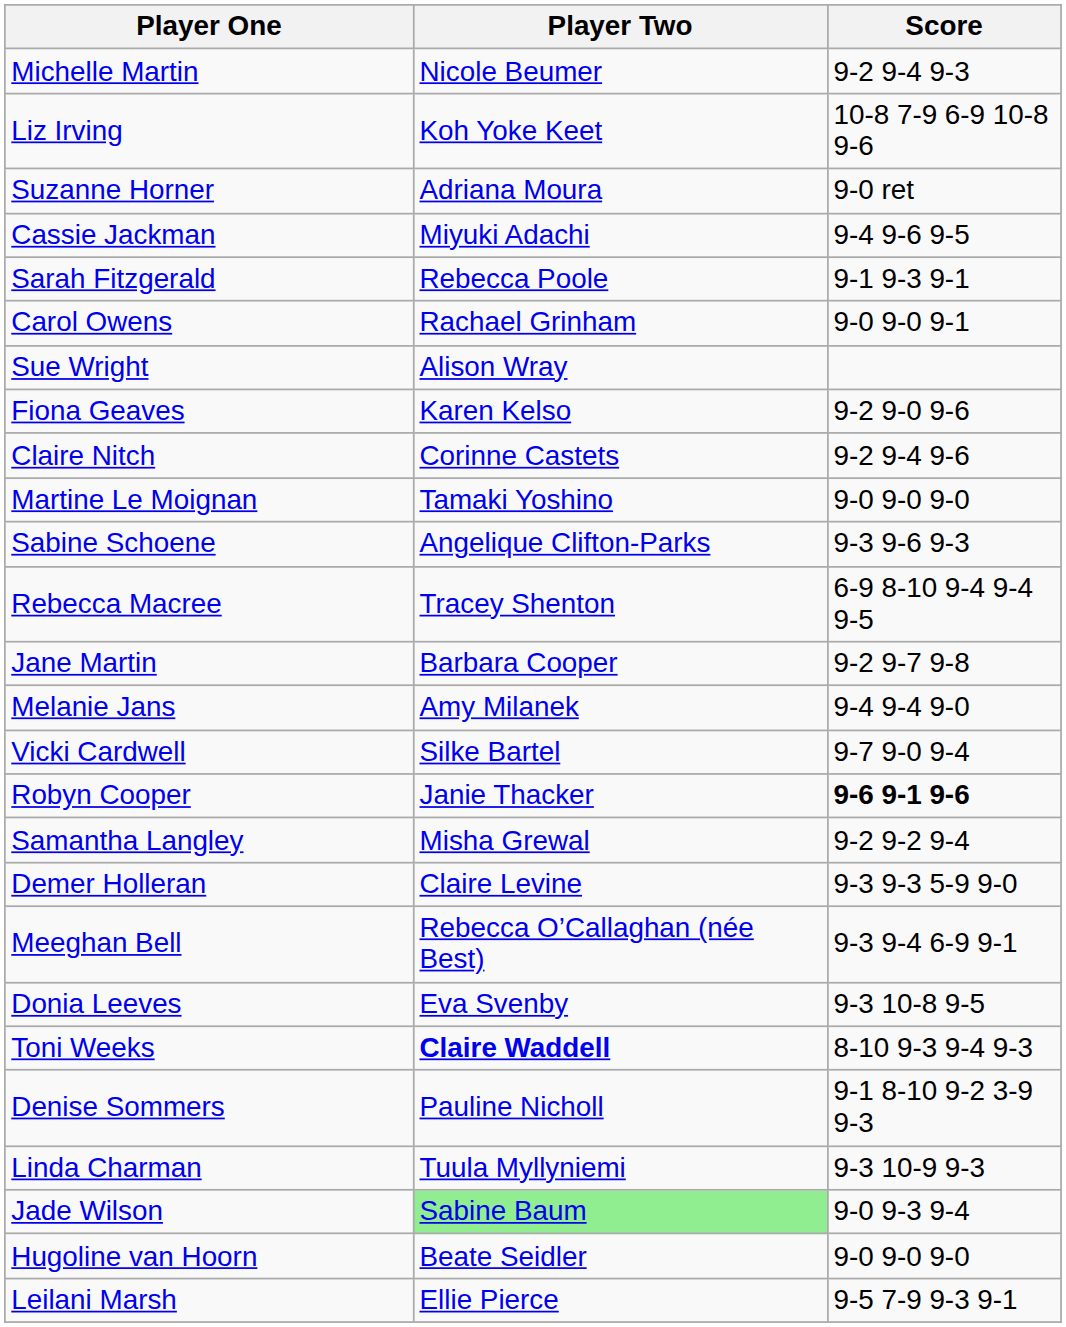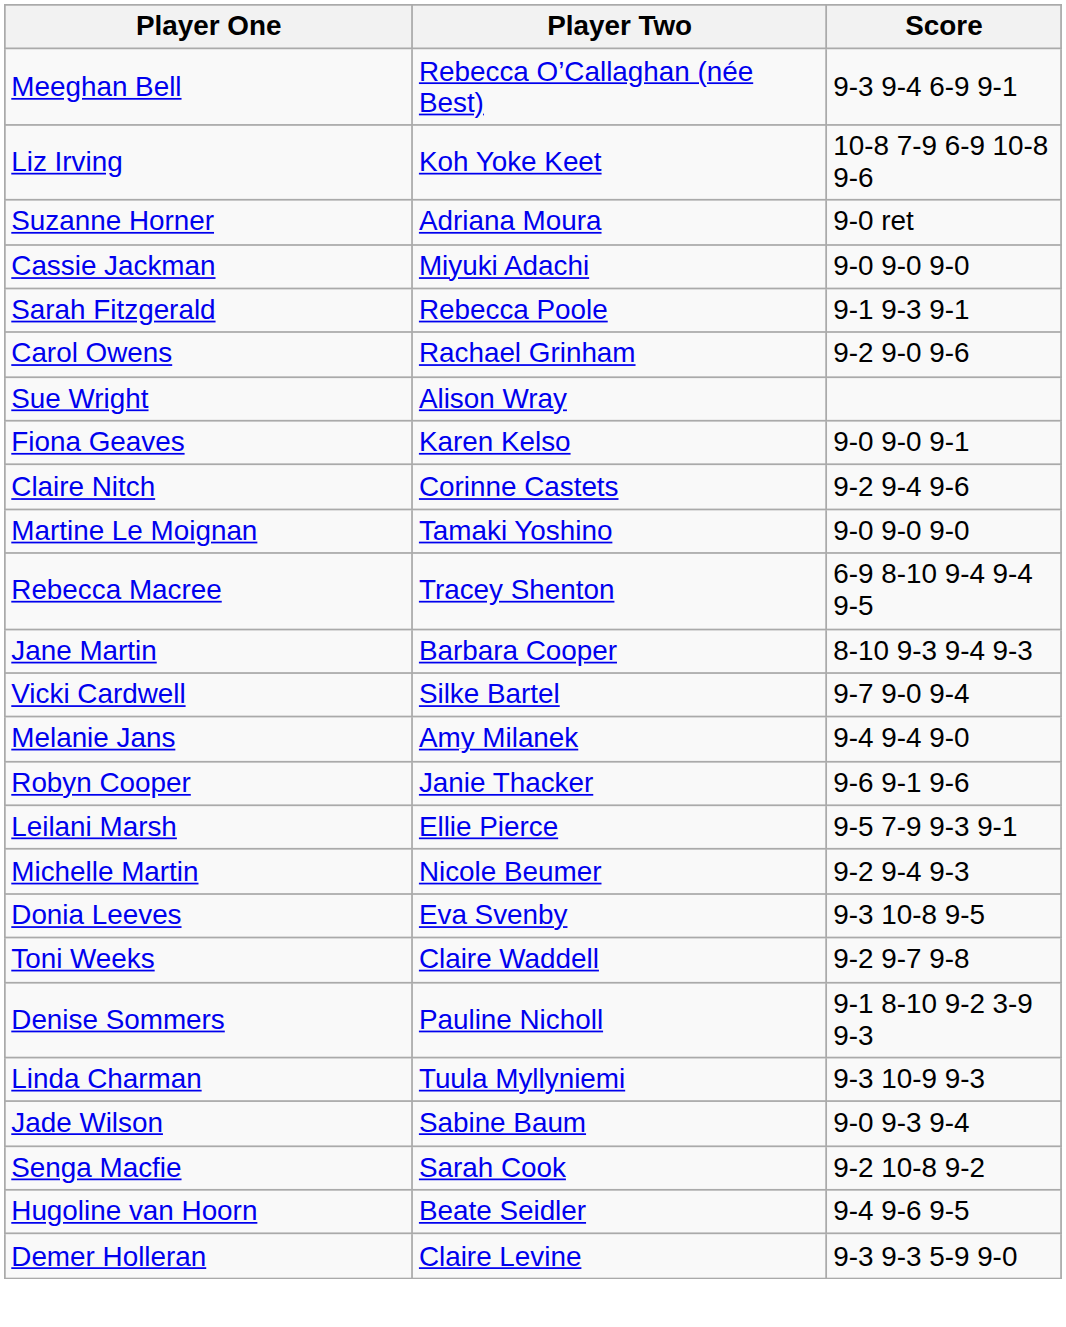 <table class="wikitable">
 <tr>
 <th width=270>Player One</th>
 <th width=270>Player Two</th>
 <th width=150>Score</th>
 </tr>
 <tr>
-<td> <a href='#'>Michelle Martin</a></td>
-<td> <a href='#'>Nicole Beumer</a></td>
-<td>9-2 9-4 9-3</td>
+<td> <a href='#'>Meeghan Bell</a></td>
+<td> <a href='#'>Rebecca O’Callaghan (née Best)</a></td>
+<td>9-3 9-4 6-9 9-1</td>
 </tr>
 <tr>
 <td> <a href='#'>Liz Irving</a></td>
 <td> <a href='#'>Koh Yoke Keet</a></td>
 <td>10-8 7-9 6-9 10-8 9-6</td>
 </tr>
 <tr>
 <td> <a href='#'>Suzanne Horner</a></td>
 <td> <a href='#'>Adriana Moura</a></td>
 <td>9-0 ret</td>
 </tr>
 <tr>
 <td> <a href='#'>Cassie Jackman</a></td>
 <td> <a href='#'>Miyuki Adachi</a></td>
-<td>9-4 9-6 9-5</td>
+<td>9-0 9-0 9-0</td>
 </tr>
 <tr>
 <td> <a href='#'>Sarah Fitzgerald</a></td>
 <td> <a href='#'>Rebecca Poole</a></td>
 <td>9-1 9-3 9-1</td>
 </tr>
 <tr>
 <td> <a href='#'>Carol Owens</a></td>
 <td> <a href='#'>Rachael Grinham</a></td>
-<td>9-0 9-0 9-1</td>
+<td>9-2 9-0 9-6</td>
 </tr>
 <tr>
 <td> <a href='#'>Sue Wright</a></td>
 <td> <a href='#'>Alison Wray</a></td>
 <td></td>
 </tr>
 <tr>
 <td> <a href='#'>Fiona Geaves</a></td>
 <td> <a href='#'>Karen Kelso</a></td>
-<td>9-2 9-0 9-6</td>
+<td>9-0 9-0 9-1</td>
 </tr>
 <tr>
 <td> <a href='#'>Claire Nitch</a></td>
 <td> <a href='#'>Corinne Castets</a></td>
 <td>9-2 9-4 9-6</td>
 </tr>
 <tr>
 <td> <a href='#'>Martine Le Moignan</a></td>
 <td> <a href='#'>Tamaki Yoshino</a></td>
 <td>9-0 9-0 9-0</td>
 </tr>
 <tr>
-<td> <a href='#'>Sabine Schoene</a></td>
-<td> <a href='#'>Angelique Clifton-Parks</a></td>
-<td>9-3 9-6 9-3</td>
-</tr>
-<tr>
 <td> <a href='#'>Rebecca Macree</a></td>
 <td> <a href='#'>Tracey Shenton</a></td>
 <td>6-9 8-10 9-4 9-4 9-5</td>
 </tr>
 <tr>
 <td> <a href='#'>Jane Martin</a></td>
 <td> <a href='#'>Barbara Cooper</a></td>
-<td>9-2 9-7 9-8</td>
+<td>8-10 9-3 9-4 9-3</td>
+</tr>
+<tr>
+<td> <a href='#'>Vicki Cardwell</a></td>
+<td> <a href='#'>Silke Bartel</a></td>
+<td>9-7 9-0 9-4</td>
 </tr>
 <tr>
 <td> <a href='#'>Melanie Jans</a></td>
 <td> <a href='#'>Amy Milanek</a></td>
 <td>9-4 9-4 9-0</td>
 </tr>
 <tr>
-<td> <a href='#'>Vicki Cardwell</a></td>
-<td> <a href='#'>Silke Bartel</a></td>
-<td>9-7 9-0 9-4</td>
+<td> <a href='#'>Robyn Cooper</a></td>
+<td> <a href='#'>Janie Thacker</a></td>
+<td>9-6 9-1 9-6</td>
 </tr>
 <tr>
-<td> <a href='#'>Robyn Cooper</a></td>
-<td> <a href='#'>Janie Thacker</a></td>
-<td><strong>9-6 9-1 9-6</strong></td>
+<td> <a href='#'>Leilani Marsh</a></td>
+<td> <a href='#'>Ellie Pierce</a></td>
+<td>9-5 7-9 9-3 9-1</td>
 </tr>
 <tr>
-<td> <a href='#'>Samantha Langley</a></td>
-<td> <a href='#'>Misha Grewal</a></td>
-<td>9-2 9-2 9-4</td>
-</tr>
-<tr>
-<td> <a href='#'>Demer Holleran</a></td>
-<td> <a href='#'>Claire Levine</a></td>
-<td>9-3 9-3 5-9 9-0</td>
-</tr>
-<tr>
-<td> <a href='#'>Meeghan Bell</a></td>
-<td> <a href='#'>Rebecca O’Callaghan (née Best)</a></td>
-<td>9-3 9-4 6-9 9-1</td>
+<td> <a href='#'>Michelle Martin</a></td>
+<td> <a href='#'>Nicole Beumer</a></td>
+<td>9-2 9-4 9-3</td>
 </tr>
 <tr>
 <td> <a href='#'>Donia Leeves</a></td>
 <td> <a href='#'>Eva Svenby</a></td>
 <td>9-3 10-8 9-5</td>
 </tr>
 <tr>
 <td> <a href='#'>Toni Weeks</a></td>
-<td><strong> <a href='#'>Claire Waddell</a></strong></td>
-<td>8-10 9-3 9-4 9-3</td>
+<td> <a href='#'>Claire Waddell</a></td>
+<td>9-2 9-7 9-8</td>
 </tr>
 <tr>
 <td> <a href='#'>Denise Sommers</a></td>
 <td> <a href='#'>Pauline Nicholl</a></td>
 <td>9-1 8-10 9-2 3-9 9-3</td>
 </tr>
 <tr>
 <td> <a href='#'>Linda Charman</a></td>
 <td> <a href='#'>Tuula Myllyniemi</a></td>
 <td>9-3 10-9 9-3</td>
 </tr>
 <tr>
 <td> <a href='#'>Jade Wilson</a></td>
-<td style="background: lightgreen;"> <a href='#'>Sabine Baum</a></td>
+<td> <a href='#'>Sabine Baum</a></td>
 <td>9-0 9-3 9-4</td>
+</tr>
+<tr>
+<td> <a href='#'>Senga Macfie</a></td>
+<td> <a href='#'>Sarah Cook</a></td>
+<td>9-2 10-8 9-2</td>
 </tr>
 <tr>
 <td> <a href='#'>Hugoline van Hoorn</a></td>
 <td> <a href='#'>Beate Seidler</a></td>
-<td>9-0 9-0 9-0</td>
+<td>9-4 9-6 9-5</td>
 </tr>
 <tr>
-<td> <a href='#'>Leilani Marsh</a></td>
-<td> <a href='#'>Ellie Pierce</a></td>
-<td>9-5 7-9 9-3 9-1</td>
+<td> <a href='#'>Demer Holleran</a></td>
+<td> <a href='#'>Claire Levine</a></td>
+<td>9-3 9-3 5-9 9-0</td>
 </tr>
 </table>
